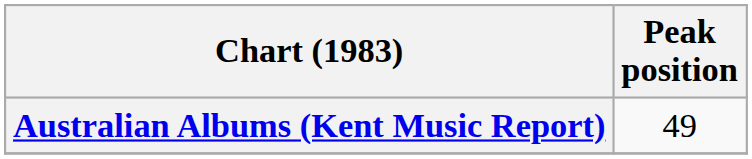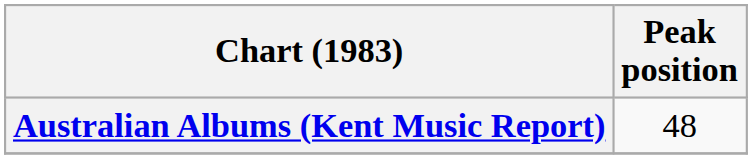 <table class="wikitable sortable plainrowheaders">
 <tr>
 <th scope="col">Chart (1983)</th>
 <th scope="col">Peak<br>position</th>
 </tr>
 <tr>
 <th scope="row"><a href='#'>Australian Albums (Kent Music Report)</a></th>
-<td style="text-align:center;">49</td>
+<td style="text-align:center;">48</td>
 </tr>
 <tr>
 </tr>
 </table>
